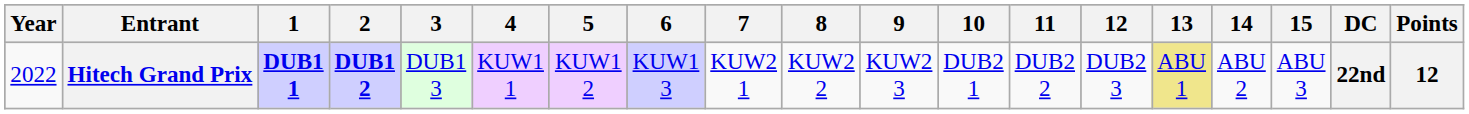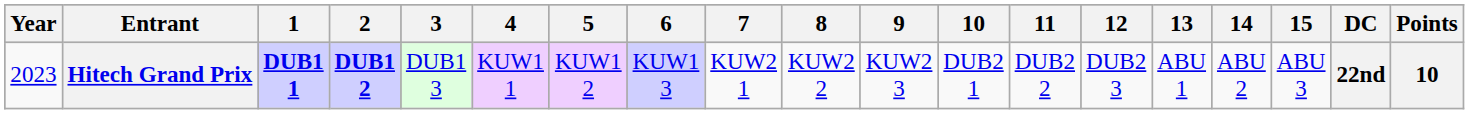 <table class="wikitable" style="text-align:center; font-size:85%">
 <tr>
 <th>Year</th>
 <th>Entrant</th>
 <th>1</th>
 <th>2</th>
 <th>3</th>
 <th>4</th>
 <th>5</th>
 <th>6</th>
 <th>7</th>
 <th>8</th>
 <th>9</th>
 <th>10</th>
 <th>11</th>
 <th>12</th>
 <th>13</th>
 <th>14</th>
 <th>15</th>
 <th>DC</th>
 <th>Points</th>
 </tr>
 <tr>
-<td><a href='#'>2022</a></td>
+<td><a href='#'>2023</a></td>
 <th nowrap><a href='#'>Hitech Grand Prix</a></th>
 <td style="background:#CFCFFF;"><strong><a href='#'>DUB1<br>1</a></strong><br></td>
 <td style="background:#CFCFFF;"><strong><a href='#'>DUB1<br>2</a><br></strong></td>
 <td style="background:#DFFFDF;"><a href='#'>DUB1<br>3</a><br></td>
 <td style="background:#EFCFFF;"><a href='#'>KUW1<br>1</a><br></td>
 <td style="background:#EFCFFF;"><a href='#'>KUW1<br>2</a><br></td>
 <td style="background:#CFCFFF;"><a href='#'>KUW1<br>3</a><br></td>
 <td><a href='#'>KUW2<br>1</a></td>
 <td><a href='#'>KUW2<br>2</a></td>
 <td><a href='#'>KUW2<br>3</a></td>
 <td><a href='#'>DUB2<br>1</a></td>
 <td><a href='#'>DUB2<br>2</a></td>
 <td><a href='#'>DUB2<br>3</a></td>
-<td style="background: khaki;"><a href='#'>ABU<br>1</a></td>
+<td><a href='#'>ABU<br>1</a></td>
 <td><a href='#'>ABU<br>2</a></td>
 <td><a href='#'>ABU<br>3</a></td>
 <th>22nd</th>
-<th>12</th>
+<th>10</th>
 </tr>
 </table>
